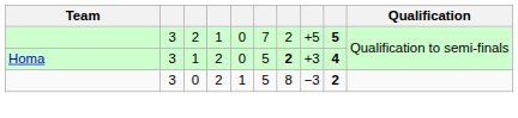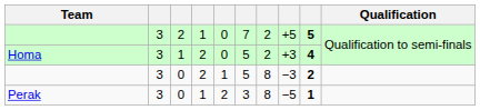 <table class="wikitable" style="text-align:center;">
 <tr>
 <th width=175>Team</th>
 <th width=20></th>
 <th width=20></th>
 <th width=20></th>
 <th width=20></th>
 <th width=20></th>
 <th width=20></th>
 <th width=20></th>
 <th width=20></th>
 <th>Qualification</th>
 </tr>
 <tr bgcolor="#ccffcc">
 <td align="left"></td>
 <td>3</td>
 <td>2</td>
 <td>1</td>
 <td>0</td>
 <td>7</td>
 <td>2</td>
 <td>+5</td>
 <td><strong>5</strong></td>
 <td rowspan="2">Qualification to semi-finals</td>
 </tr>
 <tr bgcolor="#ccffcc">
 <td align="left"> <a href='#'>Homa</a></td>
 <td>3</td>
 <td>1</td>
 <td>2</td>
 <td>0</td>
 <td>5</td>
-<td><strong>2</strong></td>
+<td>2</td>
 <td>+3</td>
 <td><strong>4</strong></td>
 </tr>
 <tr>
 <td align="left"></td>
 <td>3</td>
 <td>0</td>
 <td>2</td>
 <td>1</td>
 <td>5</td>
 <td>8</td>
 <td>−3</td>
 <td><strong>2</strong></td>
 <td></td>
 </tr>
+<tr>
+<td align="left"> <a href='#'>Perak</a></td>
+<td>3</td>
+<td>0</td>
+<td>1</td>
+<td>2</td>
+<td>3</td>
+<td>8</td>
+<td>−5</td>
+<td><strong>1</strong></td>
+<td></td>
+</tr>
 </table>
